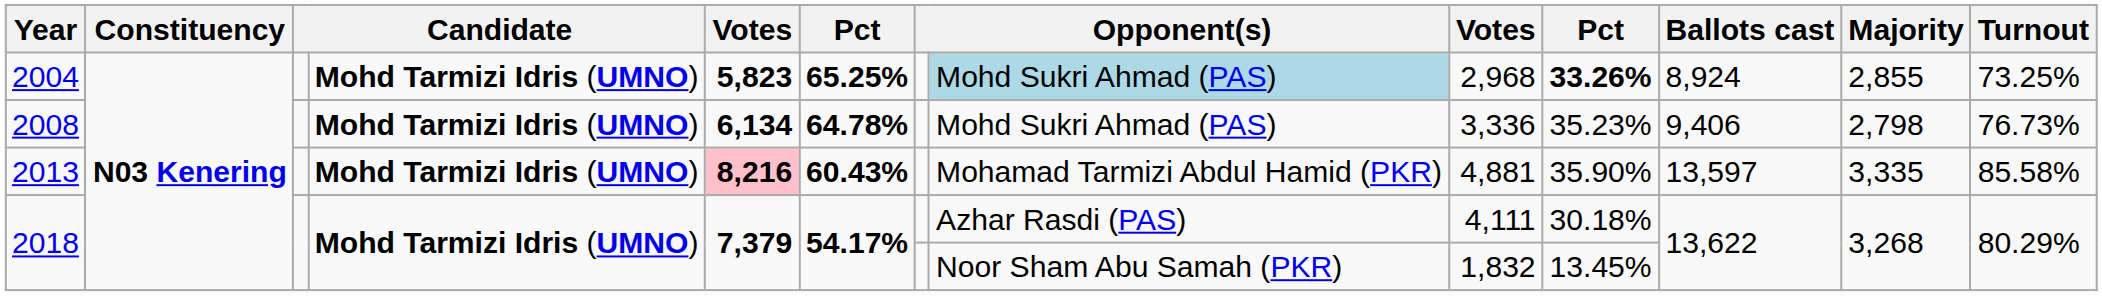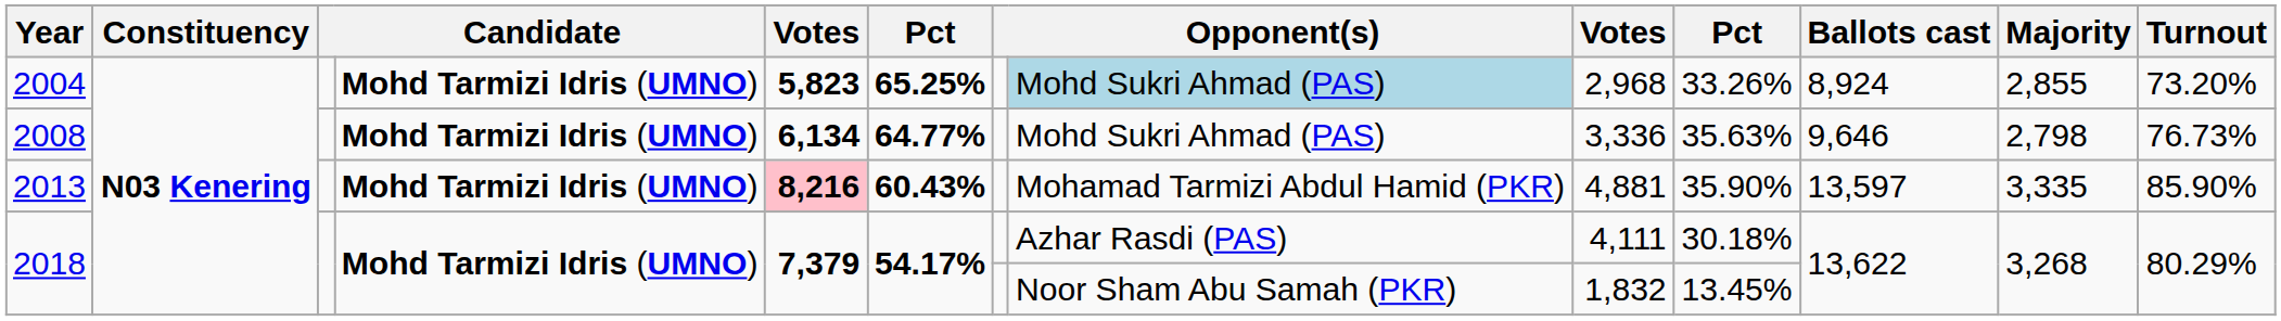 <table class="wikitable" style="margin:0.5em ; font-size:95%">
 <tr>
 <th>Year</th>
 <th>Constituency</th>
 <th colspan="2">Candidate</th>
 <th>Votes</th>
 <th>Pct</th>
 <th colspan="2">Opponent(s)</th>
 <th>Votes</th>
 <th>Pct</th>
 <th>Ballots cast</th>
 <th>Majority</th>
 <th>Turnout</th>
 </tr>
 <tr>
 <td><a href='#'>2004</a></td>
 <td rowspan="5"><strong>N03 <a href='#'>Kenering</a></strong></td>
 <td></td>
 <td><strong>Mohd Tarmizi Idris</strong> (<a href='#'><strong>UMNO</strong></a>)</td>
 <td align=right><strong>5,823</strong></td>
 <td><strong>65.25%</strong></td>
 <td></td>
 <td style="background: lightblue;">Mohd Sukri Ahmad (<a href='#'>PAS</a>)</td>
 <td align=right>2,968</td>
-<td><strong>33.26%</strong></td>
+<td>33.26%</td>
 <td>8,924</td>
 <td>2,855</td>
-<td>73.25%</td>
+<td>73.20%</td>
 </tr>
 <tr>
 <td><a href='#'>2008</a></td>
 <td></td>
 <td><strong>Mohd Tarmizi Idris</strong> (<a href='#'><strong>UMNO</strong></a>)</td>
 <td align=right><strong>6,134</strong></td>
-<td><strong>64.78%</strong></td>
+<td><strong>64.77%</strong></td>
 <td></td>
 <td>Mohd Sukri Ahmad (<a href='#'>PAS</a>)</td>
 <td align=right>3,336</td>
-<td>35.23%</td>
-<td>9,406</td>
+<td>35.63%</td>
+<td>9,646</td>
 <td>2,798</td>
 <td>76.73%</td>
 </tr>
 <tr>
 <td><a href='#'>2013</a></td>
 <td></td>
 <td><strong>Mohd Tarmizi Idris</strong> (<a href='#'><strong>UMNO</strong></a>)</td>
 <td align=right style="background: pink;"><strong>8,216</strong></td>
 <td><strong>60.43%</strong></td>
 <td></td>
 <td>Mohamad Tarmizi Abdul Hamid (<a href='#'>PKR</a>)</td>
 <td align=right>4,881</td>
 <td>35.90%</td>
 <td>13,597</td>
 <td>3,335</td>
-<td>85.58%</td>
+<td>85.90%</td>
 </tr>
 <tr>
 <td rowspan="2"><a href='#'>2018</a></td>
 <td rowspan="2" ></td>
 <td rowspan="2"><strong>Mohd Tarmizi Idris</strong> (<a href='#'><strong>UMNO</strong></a>)</td>
 <td rowspan="2" align=right><strong>7,379</strong></td>
 <td rowspan="2"><strong>54.17%</strong></td>
 <td></td>
 <td>Azhar Rasdi (<a href='#'>PAS</a>)</td>
 <td align=right>4,111</td>
 <td>30.18%</td>
 <td rowspan="2">13,622</td>
 <td rowspan="2">3,268</td>
 <td rowspan="2">80.29%</td>
 </tr>
 <tr>
 <td></td>
 <td>Noor Sham Abu Samah (<a href='#'>PKR</a>)</td>
 <td align=right>1,832</td>
 <td>13.45%</td>
 </tr>
 </table>
